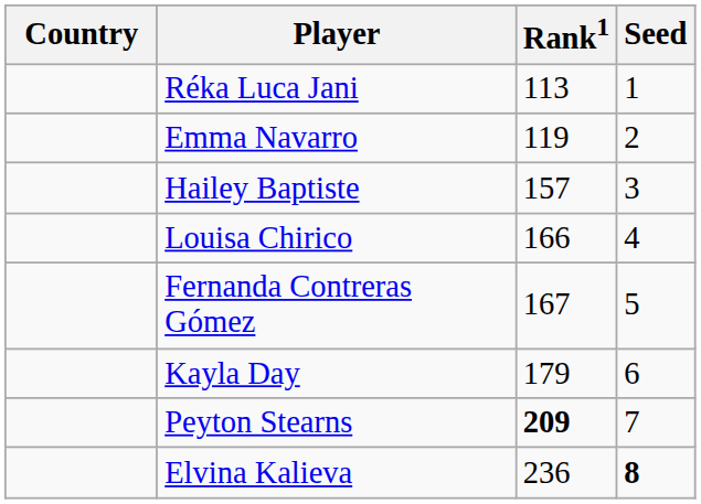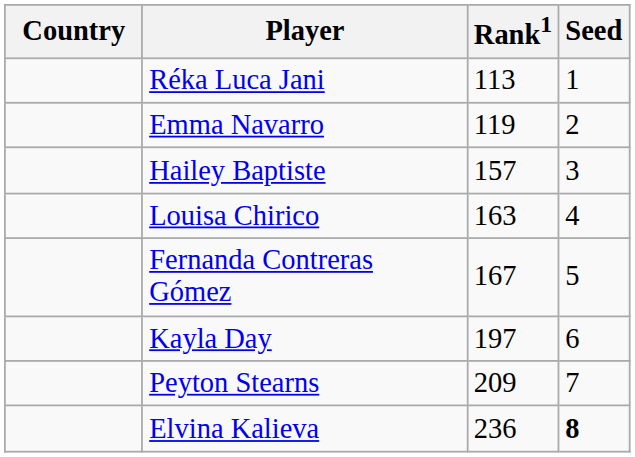 <table class="sortable wikitable">
 <tr>
 <th width="70">Country</th>
 <th width="175">Player</th>
 <th>Rank<sup>1</sup></th>
 <th>Seed</th>
 </tr>
 <tr>
 <td></td>
 <td><a href='#'>Réka Luca Jani</a></td>
 <td>113</td>
 <td>1</td>
 </tr>
 <tr>
 <td></td>
 <td><a href='#'>Emma Navarro</a></td>
 <td>119</td>
 <td>2</td>
 </tr>
 <tr>
 <td></td>
 <td><a href='#'>Hailey Baptiste</a></td>
 <td>157</td>
 <td>3</td>
 </tr>
 <tr>
 <td></td>
 <td><a href='#'>Louisa Chirico</a></td>
-<td>166</td>
+<td>163</td>
 <td>4</td>
 </tr>
 <tr>
 <td></td>
 <td><a href='#'>Fernanda Contreras Gómez</a></td>
 <td>167</td>
 <td>5</td>
 </tr>
 <tr>
 <td></td>
 <td><a href='#'>Kayla Day</a></td>
-<td>179</td>
+<td>197</td>
 <td>6</td>
 </tr>
 <tr>
 <td></td>
 <td><a href='#'>Peyton Stearns</a></td>
-<td><strong>209</strong></td>
+<td>209</td>
 <td>7</td>
 </tr>
 <tr>
 <td></td>
 <td><a href='#'>Elvina Kalieva</a></td>
 <td>236</td>
 <td><strong>8</strong></td>
 </tr>
 </table>
